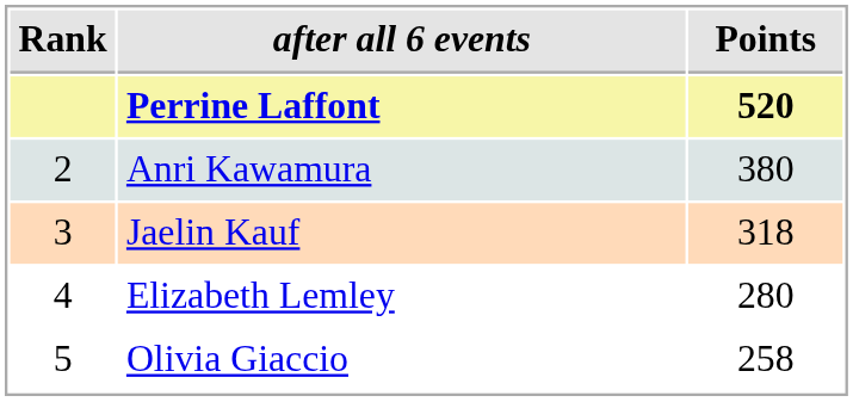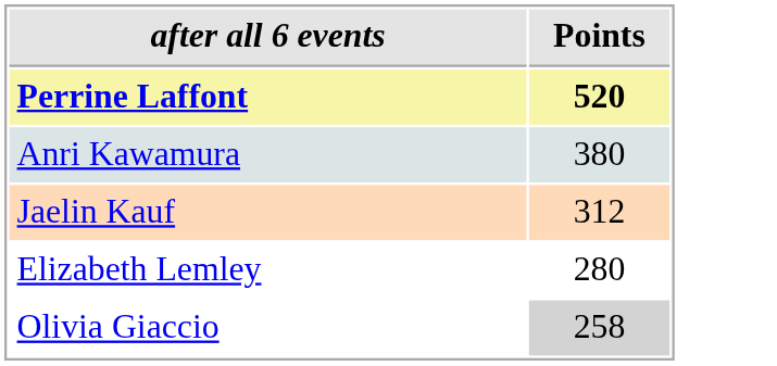 <table cellspacing="1" cellpadding="3" style="border:1px solid #AAAAAA;font-size:86%">
 <tr style="background-color: #E4E4E4;">
-<th style="border-bottom:1px solid #AAAAAA; width: 10px;">Rank</th>
 <th style="border-bottom:1px solid #AAAAAA; width: 200px;"><em>after all 6 events</em></th>
 <th style="border-bottom:1px solid #AAAAAA; width: 50px;">Points</th>
 </tr>
 <tr style="background:#f7f6a8;">
-<td align=center></td>
 <td> <strong><a href='#'>Perrine Laffont</a></strong></td>
 <td align=center><strong>520</strong></td>
 </tr>
 <tr style="background:#dce5e5;">
-<td align=center>2</td>
 <td> <a href='#'>Anri Kawamura</a></td>
 <td align=center>380</td>
 </tr>
 <tr style="background:#ffdab9;">
-<td align=center>3</td>
 <td> <a href='#'>Jaelin Kauf</a></td>
-<td align=center>318</td>
+<td align=center>312</td>
 </tr>
 <tr>
-<td align=center>4</td>
 <td> <a href='#'>Elizabeth Lemley</a></td>
 <td align=center>280</td>
 </tr>
 <tr>
-<td align=center>5</td>
 <td> <a href='#'>Olivia Giaccio</a></td>
-<td align=center>258</td>
+<td align=center style="background: lightgrey;">258</td>
 </tr>
 </table>
